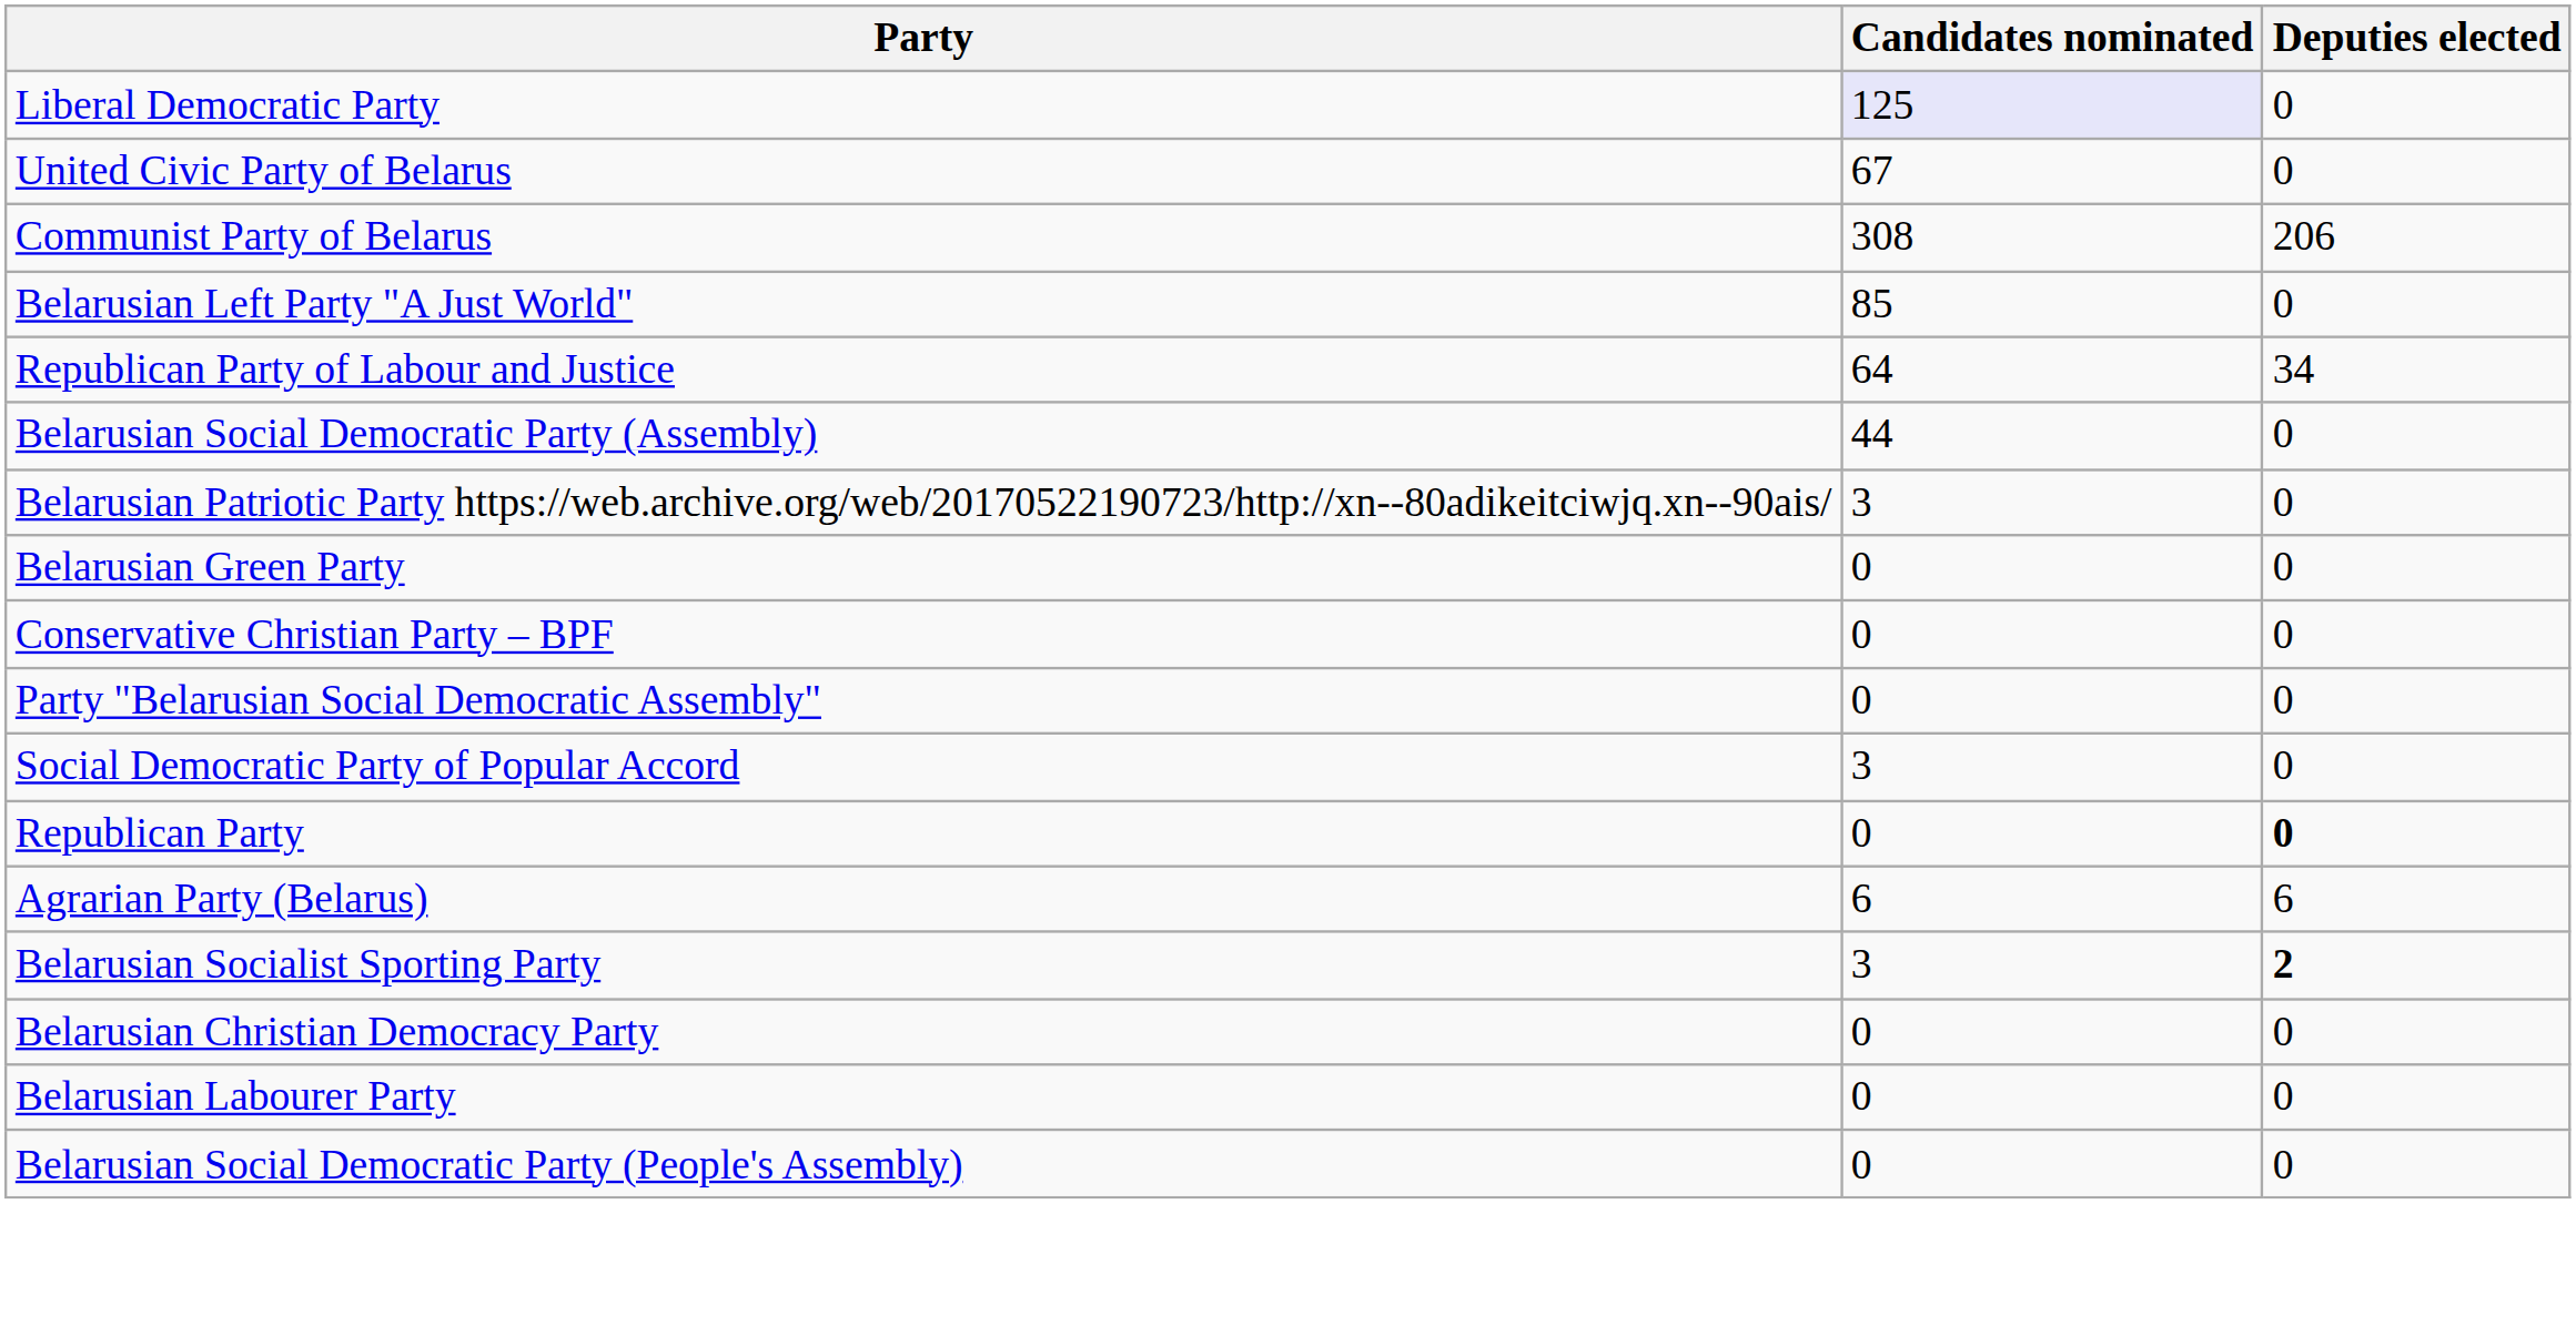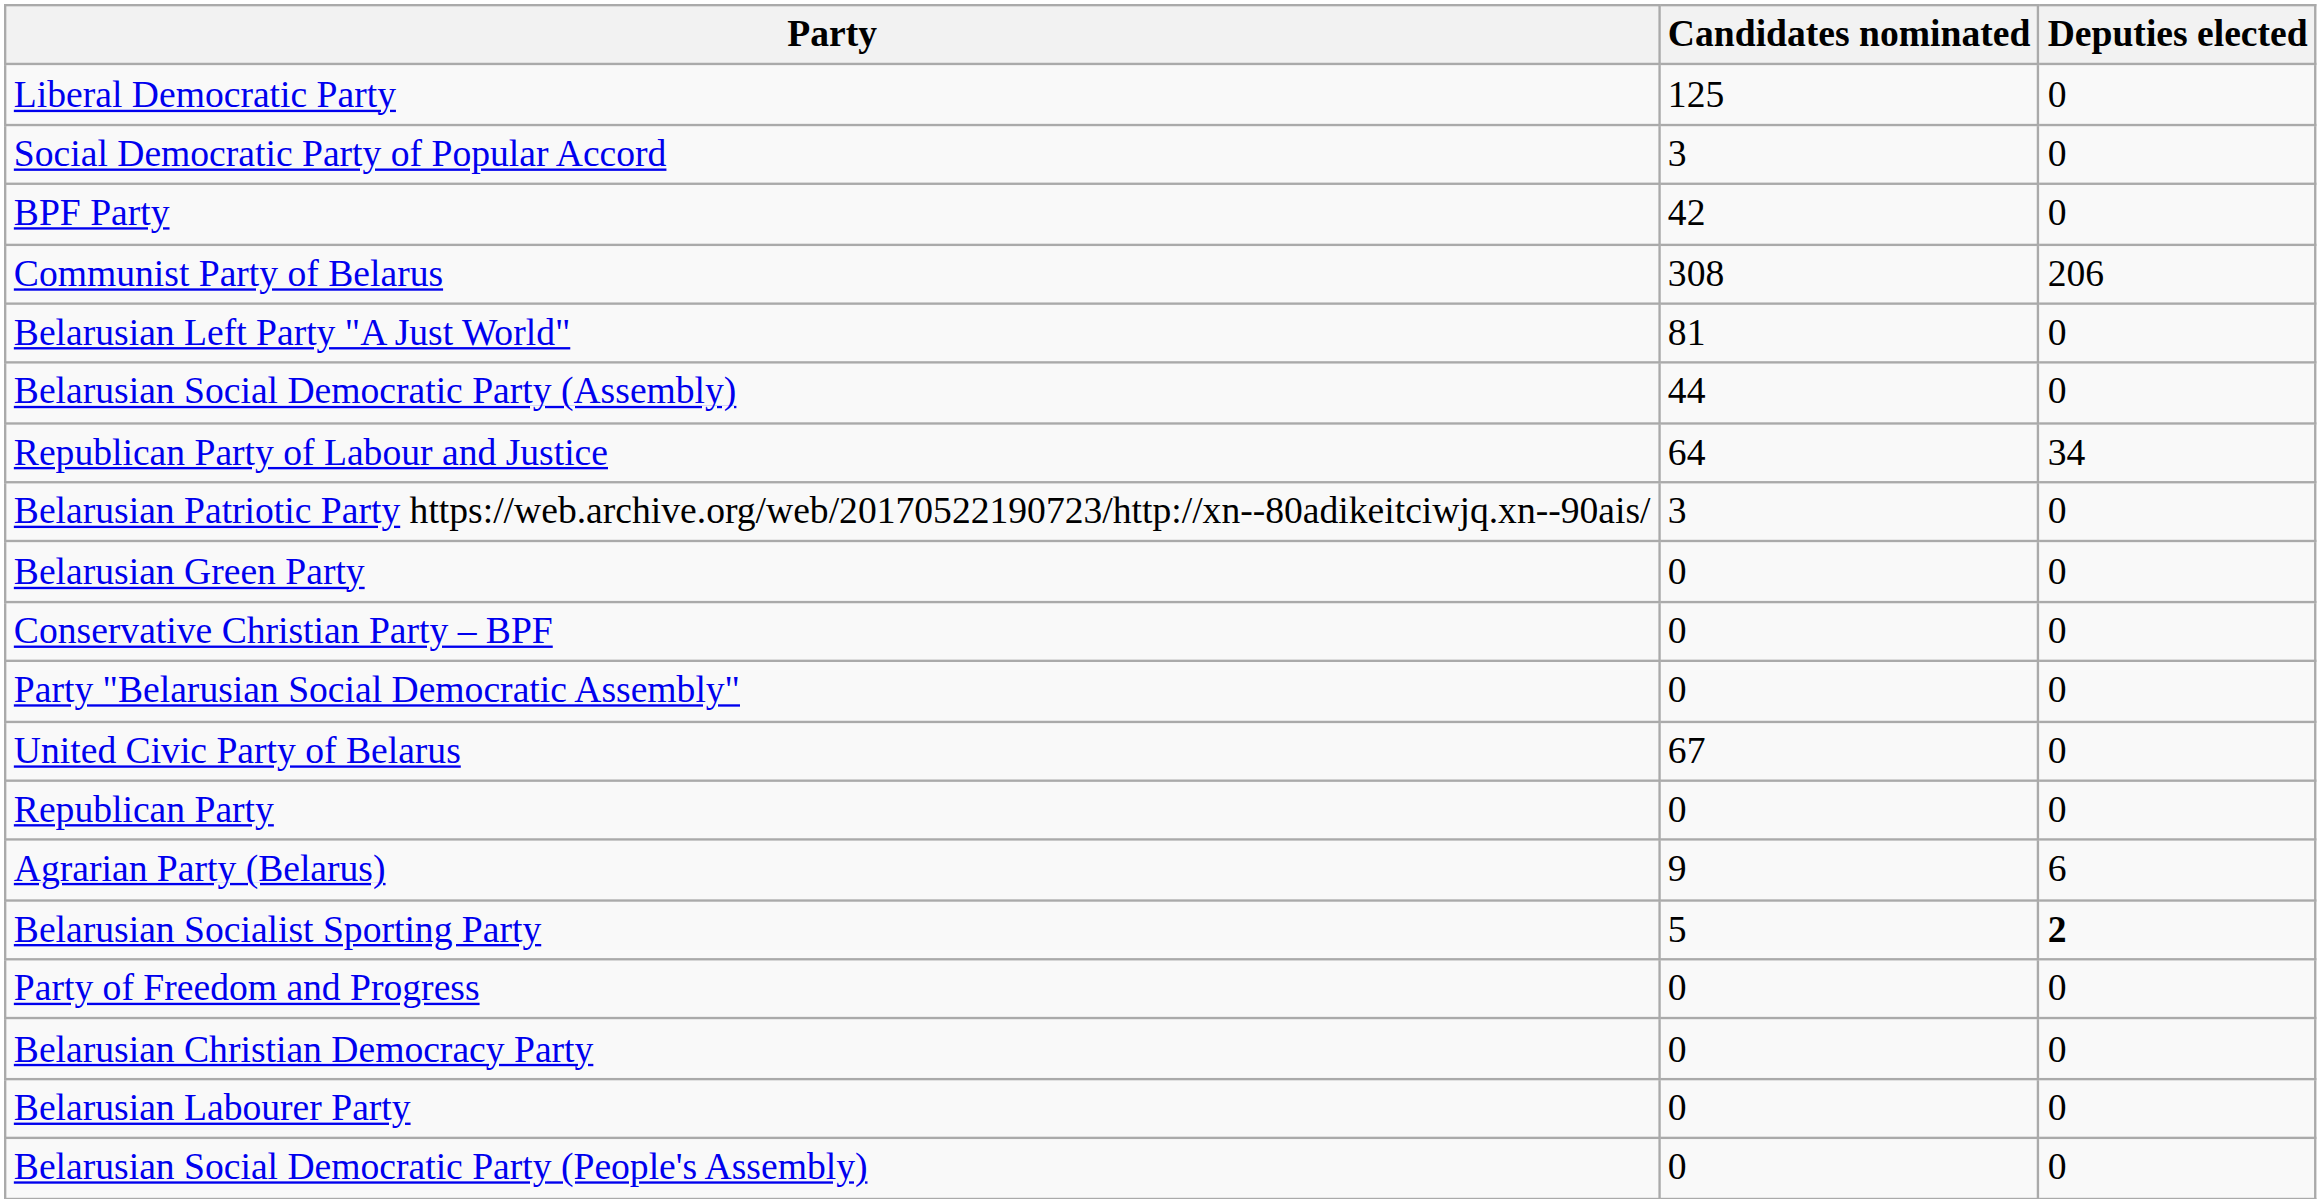 <table class="wikitable">
 <tr>
 <th>Party</th>
 <th>Candidates nominated</th>
 <th>Deputies elected</th>
 </tr>
 <tr>
 <td><a href='#'>Liberal Democratic Party</a></td>
-<td style="background: lavender;">125</td>
+<td>125</td>
 <td>0</td>
 </tr>
 <tr>
-<td><a href='#'>United Civic Party of Belarus</a></td>
-<td>67</td>
+<td><a href='#'>Social Democratic Party of Popular Accord</a></td>
+<td>3</td>
+<td>0</td>
+</tr>
+<tr>
+<td><a href='#'>BPF Party</a></td>
+<td>42</td>
 <td>0</td>
 </tr>
 <tr>
 <td><a href='#'>Communist Party of Belarus</a></td>
 <td>308</td>
 <td>206</td>
 </tr>
 <tr>
 <td><a href='#'>Belarusian Left Party "A Just World"</a></td>
-<td>85</td>
+<td>81</td>
+<td>0</td>
+</tr>
+<tr>
+<td><a href='#'>Belarusian Social Democratic Party (Assembly)</a></td>
+<td>44</td>
 <td>0</td>
 </tr>
 <tr>
 <td><a href='#'>Republican Party of Labour and Justice</a></td>
 <td>64</td>
 <td>34</td>
-</tr>
-<tr>
-<td><a href='#'>Belarusian Social Democratic Party (Assembly)</a></td>
-<td>44</td>
-<td>0</td>
 </tr>
 <tr>
 <td><a href='#'>Belarusian Patriotic Party</a> https://web.archive.org/web/20170522190723/http://xn--80adikeitciwjq.xn--90ais/</td>
 <td>3</td>
 <td>0</td>
 </tr>
 <tr>
 <td><a href='#'>Belarusian Green Party</a></td>
 <td>0</td>
 <td>0</td>
 </tr>
 <tr>
 <td><a href='#'>Conservative Christian Party – BPF</a></td>
 <td>0</td>
 <td>0</td>
 </tr>
 <tr>
 <td><a href='#'>Party "Belarusian Social Democratic Assembly"</a></td>
 <td>0</td>
 <td>0</td>
 </tr>
 <tr>
-<td><a href='#'>Social Democratic Party of Popular Accord</a></td>
-<td>3</td>
+<td><a href='#'>United Civic Party of Belarus</a></td>
+<td>67</td>
 <td>0</td>
 </tr>
 <tr>
 <td><a href='#'>Republican Party</a></td>
 <td>0</td>
-<td><strong>0</strong></td>
+<td>0</td>
 </tr>
 <tr>
 <td><a href='#'>Agrarian Party (Belarus)</a></td>
-<td>6</td>
+<td>9</td>
 <td>6</td>
 </tr>
 <tr>
 <td><a href='#'>Belarusian Socialist Sporting Party</a></td>
-<td>3</td>
+<td>5</td>
 <td><strong>2</strong></td>
+</tr>
+<tr>
+<td><a href='#'>Party of Freedom and Progress</a></td>
+<td>0</td>
+<td>0</td>
 </tr>
 <tr>
 <td><a href='#'>Belarusian Christian Democracy Party</a></td>
 <td>0</td>
 <td>0</td>
 </tr>
 <tr>
 <td><a href='#'>Belarusian Labourer Party</a></td>
 <td>0</td>
 <td>0</td>
 </tr>
 <tr>
 <td><a href='#'>Belarusian Social Democratic Party (People's Assembly)</a></td>
 <td>0</td>
 <td>0</td>
 </tr>
 </table>
